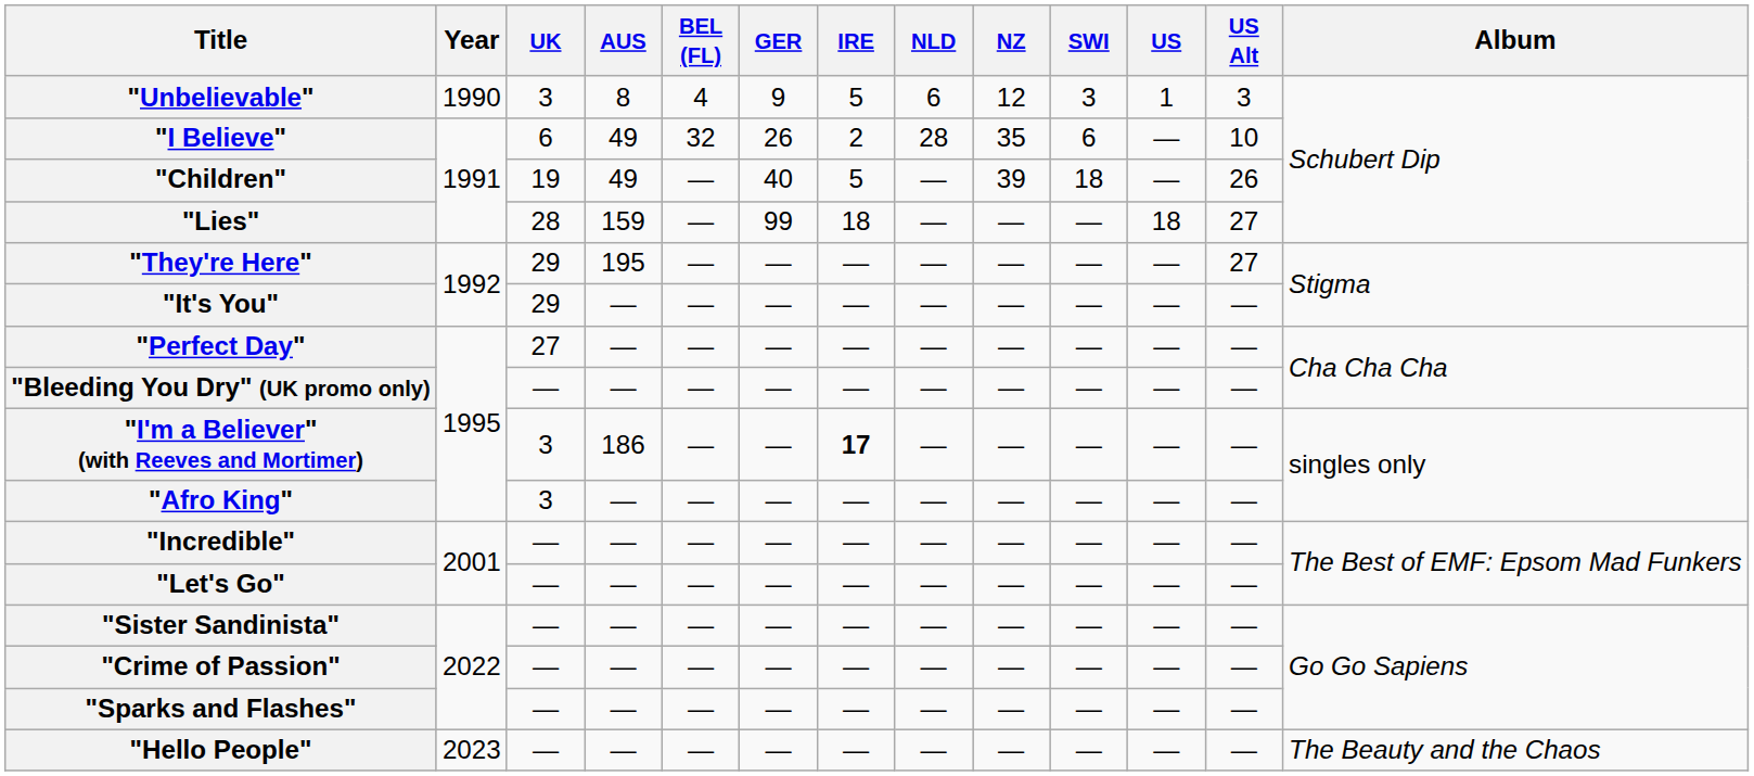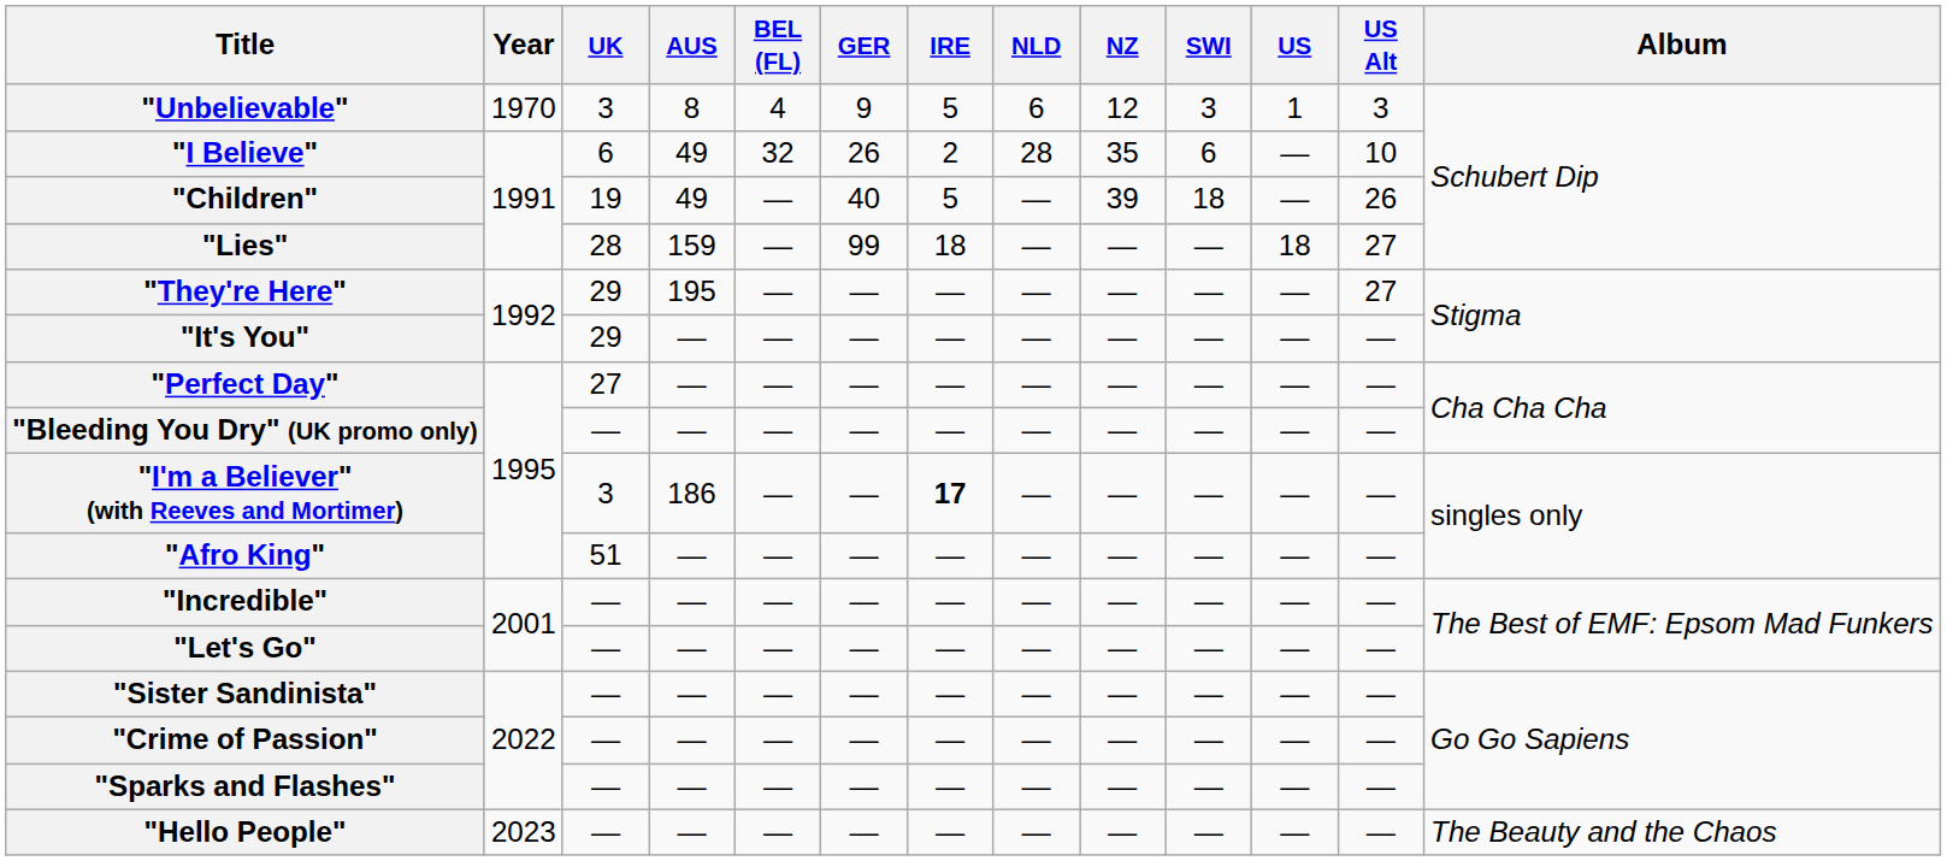 <table class="wikitable plainrowheaders">
 <tr>
 <th>Title</th>
 <th>Year</th>
 <th width="40"><small><a href='#'>UK</a></small><br></th>
 <th width="40"><small><a href='#'>AUS</a></small><br></th>
 <th width="40"><small><a href='#'>BEL<br>(FL)</a></small><br></th>
 <th width="40"><small><a href='#'>GER</a></small><br></th>
 <th width="40"><small><a href='#'>IRE</a></small><br></th>
 <th width="40"><small><a href='#'>NLD</a></small><br></th>
 <th width="40"><small><a href='#'>NZ</a></small><br></th>
 <th width="40"><small><a href='#'>SWI</a></small><br></th>
 <th width="40"><small><a href='#'>US</a></small><br></th>
 <th width="40"><small><a href='#'>US<br>Alt</a></small><br></th>
 <th>Album</th>
 </tr>
 <tr>
 <th scope="row">"<a href='#'>Unbelievable</a>"</th>
-<td>1990</td>
+<td>1970</td>
 <td style="text-align:center;">3</td>
 <td style="text-align:center;">8</td>
 <td style="text-align:center;">4</td>
 <td style="text-align:center;">9</td>
 <td style="text-align:center;">5</td>
 <td style="text-align:center;">6</td>
 <td style="text-align:center;">12</td>
 <td style="text-align:center;">3</td>
 <td style="text-align:center;">1</td>
 <td style="text-align:center;">3</td>
 <td rowspan="4"><em>Schubert Dip</em></td>
 </tr>
 <tr>
 <th scope="row">"<a href='#'>I Believe</a>"</th>
 <td rowspan="3">1991</td>
 <td style="text-align:center;">6</td>
 <td style="text-align:center;">49</td>
 <td style="text-align:center;">32</td>
 <td style="text-align:center;">26</td>
 <td style="text-align:center;">2</td>
 <td style="text-align:center;">28</td>
 <td style="text-align:center;">35</td>
 <td style="text-align:center;">6</td>
 <td style="text-align:center;">—</td>
 <td style="text-align:center;">10</td>
 </tr>
 <tr>
 <th scope="row">"Children"</th>
 <td style="text-align:center;">19</td>
 <td style="text-align:center;">49</td>
 <td style="text-align:center;">—</td>
 <td style="text-align:center;">40</td>
 <td style="text-align:center;">5</td>
 <td style="text-align:center;">—</td>
 <td style="text-align:center;">39</td>
 <td style="text-align:center;">18</td>
 <td style="text-align:center;">—</td>
 <td style="text-align:center;">26</td>
 </tr>
 <tr>
 <th scope="row">"Lies"</th>
 <td style="text-align:center;">28</td>
 <td style="text-align:center;">159</td>
 <td style="text-align:center;">—</td>
 <td style="text-align:center;">99</td>
 <td style="text-align:center;">18</td>
 <td style="text-align:center;">—</td>
 <td style="text-align:center;">—</td>
 <td style="text-align:center;">—</td>
 <td style="text-align:center;">18</td>
 <td style="text-align:center;">27</td>
 </tr>
 <tr>
 <th scope="row">"<a href='#'>They're Here</a>"</th>
 <td rowspan="2">1992</td>
 <td style="text-align:center;">29</td>
 <td style="text-align:center;">195</td>
 <td style="text-align:center;">—</td>
 <td style="text-align:center;">—</td>
 <td style="text-align:center;">—</td>
 <td style="text-align:center;">—</td>
 <td style="text-align:center;">—</td>
 <td style="text-align:center;">—</td>
 <td style="text-align:center;">—</td>
 <td style="text-align:center;">27</td>
 <td rowspan="2"><em>Stigma</em></td>
 </tr>
 <tr>
 <th scope="row">"It's You"</th>
 <td style="text-align:center;">29</td>
 <td style="text-align:center;">—</td>
 <td style="text-align:center;">—</td>
 <td style="text-align:center;">—</td>
 <td style="text-align:center;">—</td>
 <td style="text-align:center;">—</td>
 <td style="text-align:center;">—</td>
 <td style="text-align:center;">—</td>
 <td style="text-align:center;">—</td>
 <td style="text-align:center;">—</td>
 </tr>
 <tr>
 <th scope="row">"<a href='#'>Perfect Day</a>"</th>
 <td rowspan="4">1995</td>
 <td style="text-align:center;">27</td>
 <td style="text-align:center;">—</td>
 <td style="text-align:center;">—</td>
 <td style="text-align:center;">—</td>
 <td style="text-align:center;">—</td>
 <td style="text-align:center;">—</td>
 <td style="text-align:center;">—</td>
 <td style="text-align:center;">—</td>
 <td style="text-align:center;">—</td>
 <td style="text-align:center;">—</td>
 <td rowspan="2"><em>Cha Cha Cha</em></td>
 </tr>
 <tr>
 <th scope="row">"Bleeding You Dry" <small>(UK promo only)</small></th>
 <td style="text-align:center;">—</td>
 <td style="text-align:center;">—</td>
 <td style="text-align:center;">—</td>
 <td style="text-align:center;">—</td>
 <td style="text-align:center;">—</td>
 <td style="text-align:center;">—</td>
 <td style="text-align:center;">—</td>
 <td style="text-align:center;">—</td>
 <td style="text-align:center;">—</td>
 <td style="text-align:center;">—</td>
 </tr>
 <tr>
 <th scope="row">"<a href='#'>I'm a Believer</a>" <br><small>(with <a href='#'>Reeves and Mortimer</a>)</small></th>
 <td style="text-align:center;">3</td>
 <td style="text-align:center;">186</td>
 <td style="text-align:center;">—</td>
 <td style="text-align:center;">—</td>
 <td style="text-align:center;"><strong>17</strong></td>
 <td style="text-align:center;">—</td>
 <td style="text-align:center;">—</td>
 <td style="text-align:center;">—</td>
 <td style="text-align:center;">—</td>
 <td style="text-align:center;">—</td>
 <td rowspan="2">singles only</td>
 </tr>
 <tr>
 <th scope="row">"<a href='#'>Afro King</a>"</th>
-<td style="text-align:center;">3</td>
+<td style="text-align:center;">51</td>
 <td style="text-align:center;">—</td>
 <td style="text-align:center;">—</td>
 <td style="text-align:center;">—</td>
 <td style="text-align:center;">—</td>
 <td style="text-align:center;">—</td>
 <td style="text-align:center;">—</td>
 <td style="text-align:center;">—</td>
 <td style="text-align:center;">—</td>
 <td style="text-align:center;">—</td>
 </tr>
 <tr>
 <th scope="row">"Incredible"</th>
 <td rowspan="2">2001</td>
 <td style="text-align:center;">—</td>
 <td style="text-align:center;">—</td>
 <td style="text-align:center;">—</td>
 <td style="text-align:center;">—</td>
 <td style="text-align:center;">—</td>
 <td style="text-align:center;">—</td>
 <td style="text-align:center;">—</td>
 <td style="text-align:center;">—</td>
 <td style="text-align:center;">—</td>
 <td style="text-align:center;">—</td>
 <td rowspan="2"><em>The Best of EMF: Epsom Mad Funkers</em></td>
 </tr>
 <tr>
 <th scope="row">"Let's Go"</th>
 <td style="text-align:center;">—</td>
 <td style="text-align:center;">—</td>
 <td style="text-align:center;">—</td>
 <td style="text-align:center;">—</td>
 <td style="text-align:center;">—</td>
 <td style="text-align:center;">—</td>
 <td style="text-align:center;">—</td>
 <td style="text-align:center;">—</td>
 <td style="text-align:center;">—</td>
 <td style="text-align:center;">—</td>
 </tr>
 <tr>
 <th scope="row">"Sister Sandinista"</th>
 <td rowspan="3">2022</td>
 <td style="text-align:center;">—</td>
 <td style="text-align:center;">—</td>
 <td style="text-align:center;">—</td>
 <td style="text-align:center;">—</td>
 <td style="text-align:center;">—</td>
 <td style="text-align:center;">—</td>
 <td style="text-align:center;">—</td>
 <td style="text-align:center;">—</td>
 <td style="text-align:center;">—</td>
 <td style="text-align:center;">—</td>
 <td rowspan="3"><em>Go Go Sapiens</em></td>
 </tr>
 <tr>
 <th scope="row">"Crime of Passion"</th>
 <td style="text-align:center;">—</td>
 <td style="text-align:center;">—</td>
 <td style="text-align:center;">—</td>
 <td style="text-align:center;">—</td>
 <td style="text-align:center;">—</td>
 <td style="text-align:center;">—</td>
 <td style="text-align:center;">—</td>
 <td style="text-align:center;">—</td>
 <td style="text-align:center;">—</td>
 <td style="text-align:center;">—</td>
 </tr>
 <tr>
 <th scope="row">"Sparks and Flashes"</th>
 <td style="text-align:center;">—</td>
 <td style="text-align:center;">—</td>
 <td style="text-align:center;">—</td>
 <td style="text-align:center;">—</td>
 <td style="text-align:center;">—</td>
 <td style="text-align:center;">—</td>
 <td style="text-align:center;">—</td>
 <td style="text-align:center;">—</td>
 <td style="text-align:center;">—</td>
 <td style="text-align:center;">—</td>
 </tr>
 <tr>
 <th scope="row">"Hello People"</th>
 <td rowspan="3">2023</td>
 <td style="text-align:center;">—</td>
 <td style="text-align:center;">—</td>
 <td style="text-align:center;">—</td>
 <td style="text-align:center;">—</td>
 <td style="text-align:center;">—</td>
 <td style="text-align:center;">—</td>
 <td style="text-align:center;">—</td>
 <td style="text-align:center;">—</td>
 <td style="text-align:center;">—</td>
 <td style="text-align:center;">—</td>
 <td rowspan="3"><em>The Beauty and the Chaos</em></td>
 </tr>
 </table>
